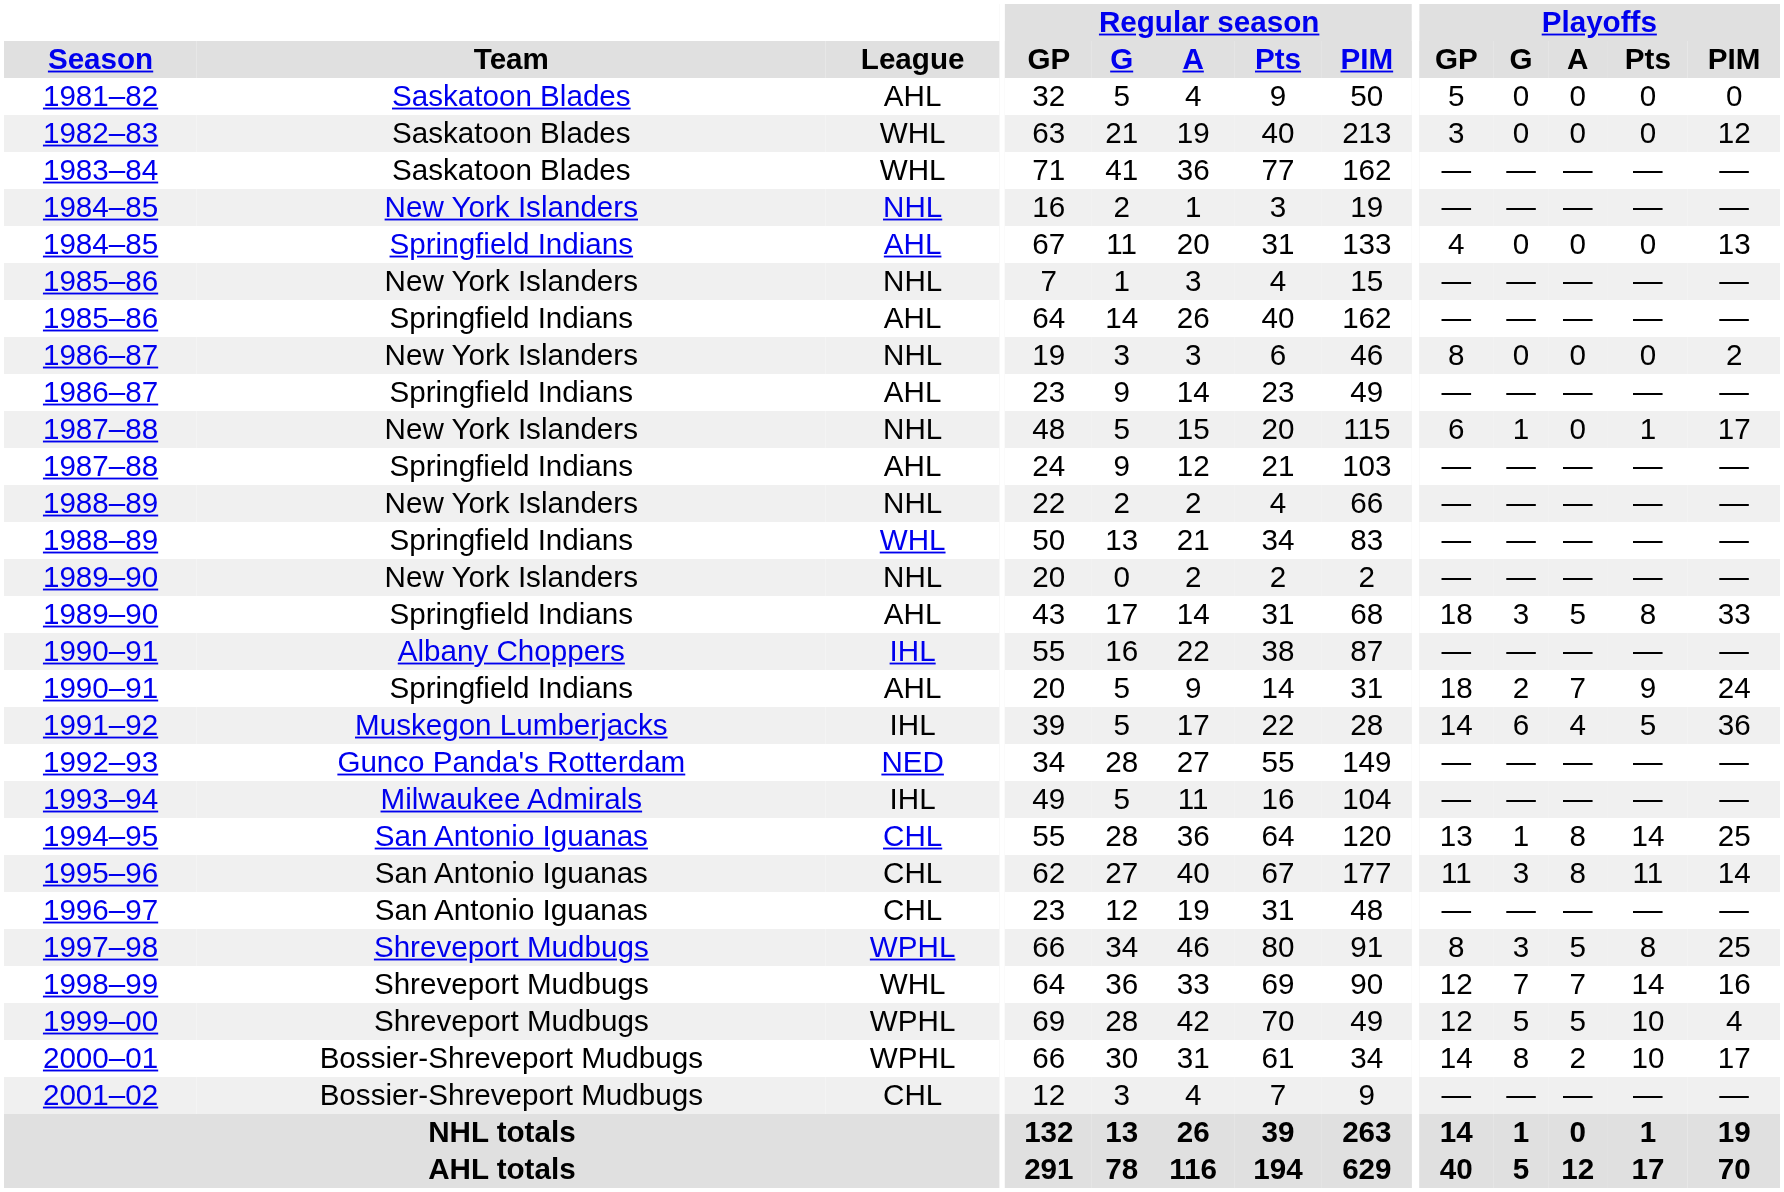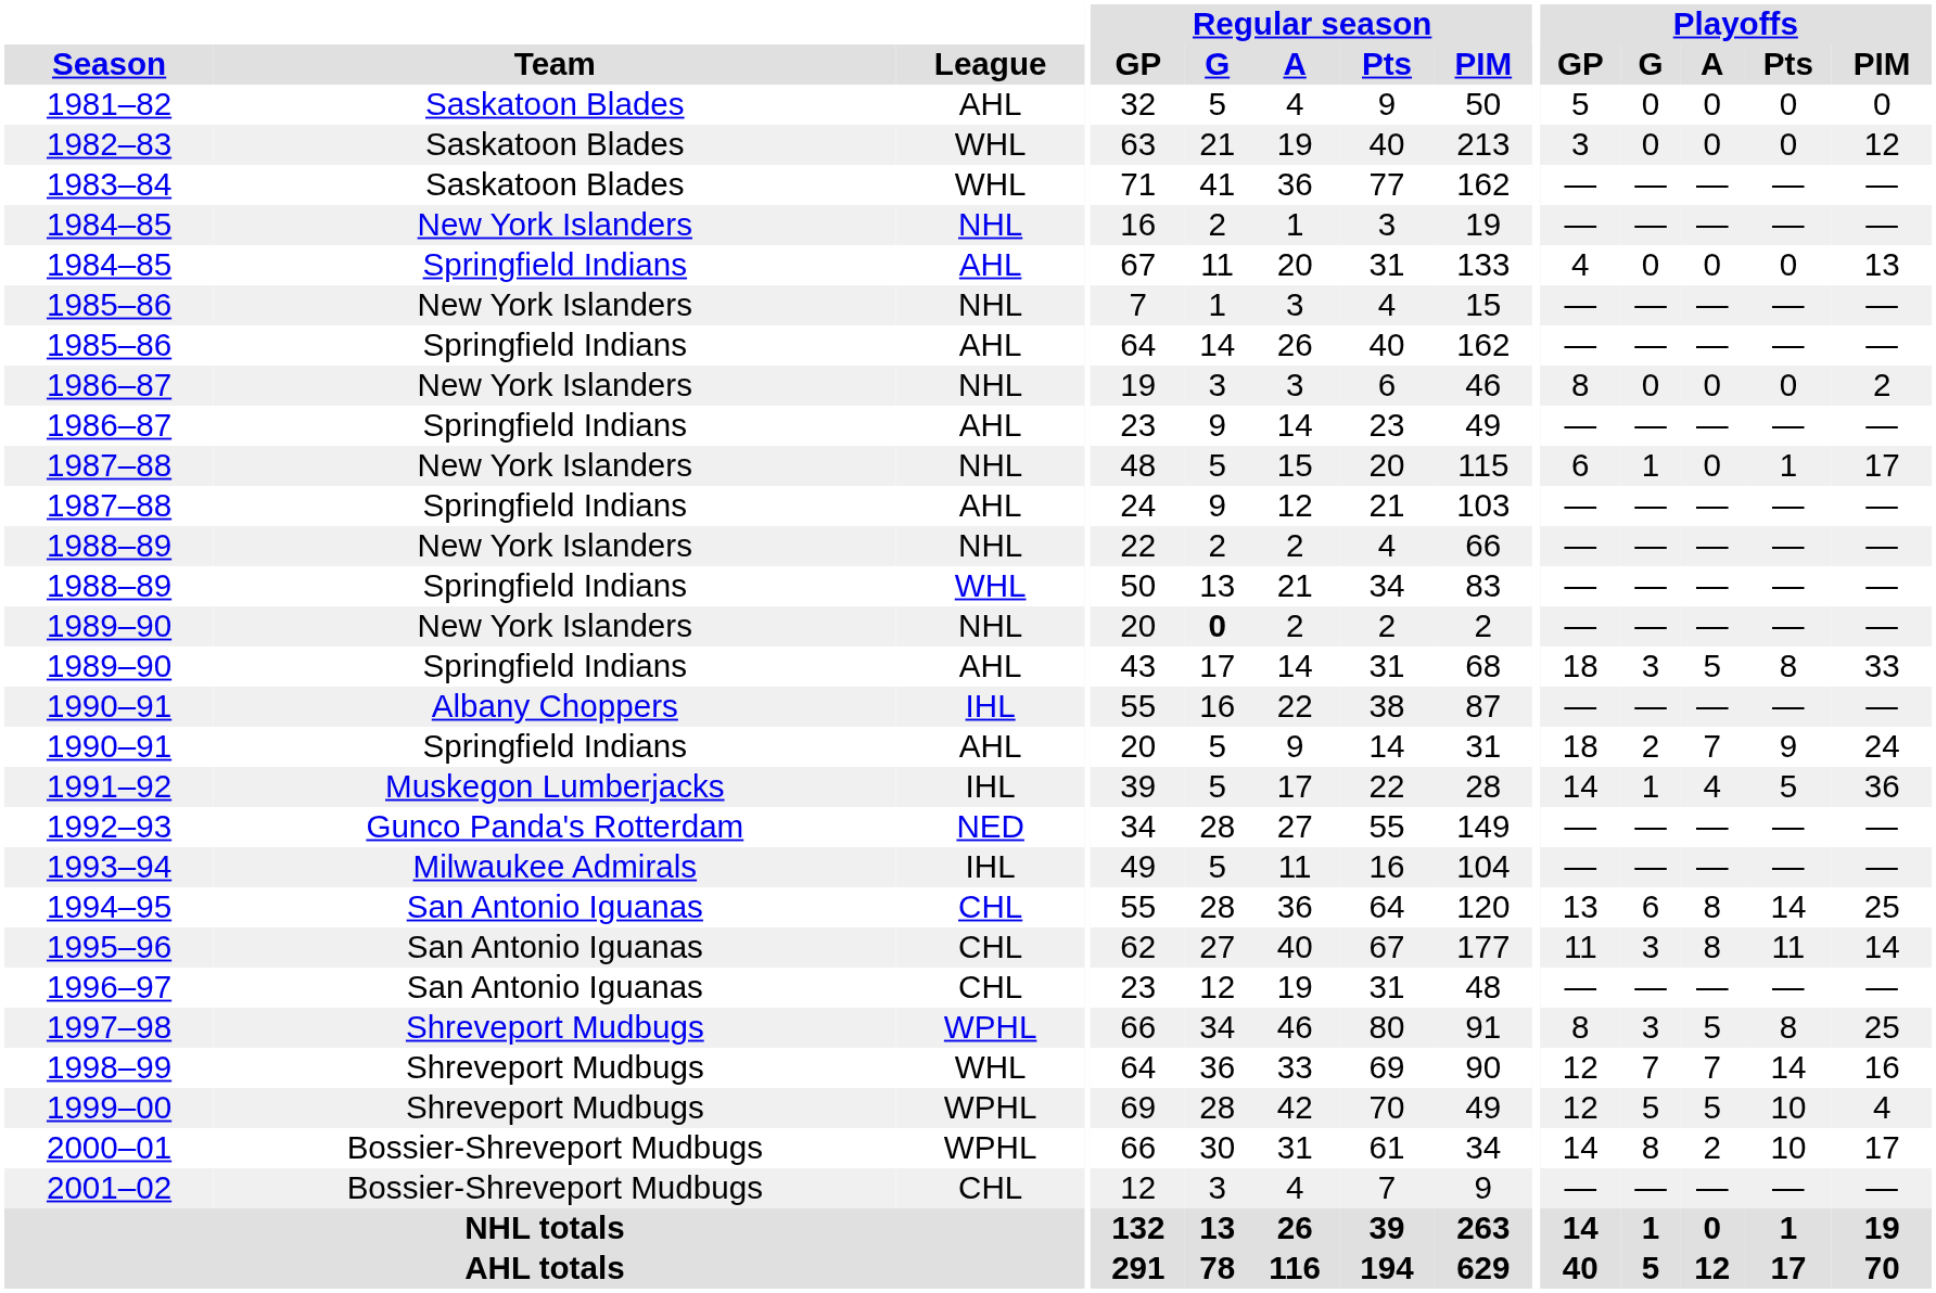 <table border="0" cellpadding="1" cellspacing="0" style="text-align:center; width:60em">
 <tr bgcolor="#e0e0e0">
 <th colspan="3" bgcolor="#ffffff"></th>
 <th rowspan="99" bgcolor="#ffffff"></th>
 <th colspan="5"><a href='#'>Regular season</a></th>
 <th rowspan="99" bgcolor="#ffffff"></th>
 <th colspan="5"><a href='#'>Playoffs</a></th>
 </tr>
 <tr bgcolor="#e0e0e0">
 <th><a href='#'>Season</a></th>
 <th>Team</th>
 <th>League</th>
 <th>GP</th>
 <th><a href='#'>G</a></th>
 <th><a href='#'>A</a></th>
 <th><a href='#'>Pts</a></th>
 <th><a href='#'>PIM</a></th>
 <th>GP</th>
 <th>G</th>
 <th>A</th>
 <th>Pts</th>
 <th>PIM</th>
 </tr>
 <tr>
 <td><a href='#'>1981–82</a></td>
 <td><a href='#'>Saskatoon Blades</a></td>
 <td>AHL</td>
 <td>32</td>
 <td>5</td>
 <td>4</td>
 <td>9</td>
 <td>50</td>
 <td>5</td>
 <td>0</td>
 <td>0</td>
 <td>0</td>
 <td>0</td>
 </tr>
 <tr bgcolor="#f0f0f0">
 <td><a href='#'>1982–83</a></td>
 <td>Saskatoon Blades</td>
 <td>WHL</td>
 <td>63</td>
 <td>21</td>
 <td>19</td>
 <td>40</td>
 <td>213</td>
 <td>3</td>
 <td>0</td>
 <td>0</td>
 <td>0</td>
 <td>12</td>
 </tr>
 <tr>
 <td><a href='#'>1983–84</a></td>
 <td>Saskatoon Blades</td>
 <td>WHL</td>
 <td>71</td>
 <td>41</td>
 <td>36</td>
 <td>77</td>
 <td>162</td>
 <td>—</td>
 <td>—</td>
 <td>—</td>
 <td>—</td>
 <td>—</td>
 </tr>
 <tr bgcolor="#f0f0f0">
 <td><a href='#'>1984–85</a></td>
 <td><a href='#'>New York Islanders</a></td>
 <td><a href='#'>NHL</a></td>
 <td>16</td>
 <td>2</td>
 <td>1</td>
 <td>3</td>
 <td>19</td>
 <td>—</td>
 <td>—</td>
 <td>—</td>
 <td>—</td>
 <td>—</td>
 </tr>
 <tr>
 <td><a href='#'>1984–85</a></td>
 <td><a href='#'>Springfield Indians</a></td>
 <td><a href='#'>AHL</a></td>
 <td>67</td>
 <td>11</td>
 <td>20</td>
 <td>31</td>
 <td>133</td>
 <td>4</td>
 <td>0</td>
 <td>0</td>
 <td>0</td>
 <td>13</td>
 </tr>
 <tr bgcolor="#f0f0f0">
 <td><a href='#'>1985–86</a></td>
 <td>New York Islanders</td>
 <td>NHL</td>
 <td>7</td>
 <td>1</td>
 <td>3</td>
 <td>4</td>
 <td>15</td>
 <td>—</td>
 <td>—</td>
 <td>—</td>
 <td>—</td>
 <td>—</td>
 </tr>
 <tr>
 <td><a href='#'>1985–86</a></td>
 <td>Springfield Indians</td>
 <td>AHL</td>
 <td>64</td>
 <td>14</td>
 <td>26</td>
 <td>40</td>
 <td>162</td>
 <td>—</td>
 <td>—</td>
 <td>—</td>
 <td>—</td>
 <td>—</td>
 </tr>
 <tr bgcolor="#f0f0f0">
 <td><a href='#'>1986–87</a></td>
 <td>New York Islanders</td>
 <td>NHL</td>
 <td>19</td>
 <td>3</td>
 <td>3</td>
 <td>6</td>
 <td>46</td>
 <td>8</td>
 <td>0</td>
 <td>0</td>
 <td>0</td>
 <td>2</td>
 </tr>
 <tr>
 <td><a href='#'>1986–87</a></td>
 <td>Springfield Indians</td>
 <td>AHL</td>
 <td>23</td>
 <td>9</td>
 <td>14</td>
 <td>23</td>
 <td>49</td>
 <td>—</td>
 <td>—</td>
 <td>—</td>
 <td>—</td>
 <td>—</td>
 </tr>
 <tr bgcolor="#f0f0f0">
 <td><a href='#'>1987–88</a></td>
 <td>New York Islanders</td>
 <td>NHL</td>
 <td>48</td>
 <td>5</td>
 <td>15</td>
 <td>20</td>
 <td>115</td>
 <td>6</td>
 <td>1</td>
 <td>0</td>
 <td>1</td>
 <td>17</td>
 </tr>
 <tr>
 <td><a href='#'>1987–88</a></td>
 <td>Springfield Indians</td>
 <td>AHL</td>
 <td>24</td>
 <td>9</td>
 <td>12</td>
 <td>21</td>
 <td>103</td>
 <td>—</td>
 <td>—</td>
 <td>—</td>
 <td>—</td>
 <td>—</td>
 </tr>
 <tr bgcolor="#f0f0f0">
 <td><a href='#'>1988–89</a></td>
 <td>New York Islanders</td>
 <td>NHL</td>
 <td>22</td>
 <td>2</td>
 <td>2</td>
 <td>4</td>
 <td>66</td>
 <td>—</td>
 <td>—</td>
 <td>—</td>
 <td>—</td>
 <td>—</td>
 </tr>
 <tr>
 <td><a href='#'>1988–89</a></td>
 <td>Springfield Indians</td>
 <td><a href='#'>WHL</a></td>
 <td>50</td>
 <td>13</td>
 <td>21</td>
 <td>34</td>
 <td>83</td>
 <td>—</td>
 <td>—</td>
 <td>—</td>
 <td>—</td>
 <td>—</td>
 </tr>
 <tr bgcolor="#f0f0f0">
 <td><a href='#'>1989–90</a></td>
 <td>New York Islanders</td>
 <td>NHL</td>
 <td>20</td>
-<td>0</td>
+<td><strong>0</strong></td>
 <td>2</td>
 <td>2</td>
 <td>2</td>
 <td>—</td>
 <td>—</td>
 <td>—</td>
 <td>—</td>
 <td>—</td>
 </tr>
 <tr>
 <td><a href='#'>1989–90</a></td>
 <td>Springfield Indians</td>
 <td>AHL</td>
 <td>43</td>
 <td>17</td>
 <td>14</td>
 <td>31</td>
 <td>68</td>
 <td>18</td>
 <td>3</td>
 <td>5</td>
 <td>8</td>
 <td>33</td>
 </tr>
 <tr bgcolor="#f0f0f0">
 <td><a href='#'>1990–91</a></td>
 <td><a href='#'>Albany Choppers</a></td>
 <td><a href='#'>IHL</a></td>
 <td>55</td>
 <td>16</td>
 <td>22</td>
 <td>38</td>
 <td>87</td>
 <td>—</td>
 <td>—</td>
 <td>—</td>
 <td>—</td>
 <td>—</td>
 </tr>
 <tr>
 <td><a href='#'>1990–91</a></td>
 <td>Springfield Indians</td>
 <td>AHL</td>
 <td>20</td>
 <td>5</td>
 <td>9</td>
 <td>14</td>
 <td>31</td>
 <td>18</td>
 <td>2</td>
 <td>7</td>
 <td>9</td>
 <td>24</td>
 </tr>
 <tr bgcolor="#f0f0f0">
 <td><a href='#'>1991–92</a></td>
 <td><a href='#'>Muskegon Lumberjacks</a></td>
 <td>IHL</td>
 <td>39</td>
 <td>5</td>
 <td>17</td>
 <td>22</td>
 <td>28</td>
 <td>14</td>
-<td>6</td>
+<td>1</td>
 <td>4</td>
 <td>5</td>
 <td>36</td>
 </tr>
 <tr>
 <td><a href='#'>1992–93</a></td>
 <td><a href='#'>Gunco Panda's Rotterdam</a></td>
 <td><a href='#'>NED</a></td>
 <td>34</td>
 <td>28</td>
 <td>27</td>
 <td>55</td>
 <td>149</td>
 <td>—</td>
 <td>—</td>
 <td>—</td>
 <td>—</td>
 <td>—</td>
 </tr>
 <tr bgcolor="#f0f0f0">
 <td><a href='#'>1993–94</a></td>
 <td><a href='#'>Milwaukee Admirals</a></td>
 <td>IHL</td>
 <td>49</td>
 <td>5</td>
 <td>11</td>
 <td>16</td>
 <td>104</td>
 <td>—</td>
 <td>—</td>
 <td>—</td>
 <td>—</td>
 <td>—</td>
 </tr>
 <tr>
 <td><a href='#'>1994–95</a></td>
 <td><a href='#'>San Antonio Iguanas</a></td>
 <td><a href='#'>CHL</a></td>
 <td>55</td>
 <td>28</td>
 <td>36</td>
 <td>64</td>
 <td>120</td>
 <td>13</td>
-<td>1</td>
+<td>6</td>
 <td>8</td>
 <td>14</td>
 <td>25</td>
 </tr>
 <tr bgcolor="#f0f0f0">
 <td><a href='#'>1995–96</a></td>
 <td>San Antonio Iguanas</td>
 <td>CHL</td>
 <td>62</td>
 <td>27</td>
 <td>40</td>
 <td>67</td>
 <td>177</td>
 <td>11</td>
 <td>3</td>
 <td>8</td>
 <td>11</td>
 <td>14</td>
 </tr>
 <tr>
 <td><a href='#'>1996–97</a></td>
 <td>San Antonio Iguanas</td>
 <td>CHL</td>
 <td>23</td>
 <td>12</td>
 <td>19</td>
 <td>31</td>
 <td>48</td>
 <td>—</td>
 <td>—</td>
 <td>—</td>
 <td>—</td>
 <td>—</td>
 </tr>
 <tr bgcolor="#f0f0f0">
 <td><a href='#'>1997–98</a></td>
 <td><a href='#'>Shreveport Mudbugs</a></td>
 <td><a href='#'>WPHL</a></td>
 <td>66</td>
 <td>34</td>
 <td>46</td>
 <td>80</td>
 <td>91</td>
 <td>8</td>
 <td>3</td>
 <td>5</td>
 <td>8</td>
 <td>25</td>
 </tr>
 <tr>
 <td><a href='#'>1998–99</a></td>
 <td>Shreveport Mudbugs</td>
 <td>WHL</td>
 <td>64</td>
 <td>36</td>
 <td>33</td>
 <td>69</td>
 <td>90</td>
 <td>12</td>
 <td>7</td>
 <td>7</td>
 <td>14</td>
 <td>16</td>
 </tr>
 <tr bgcolor="#f0f0f0">
 <td><a href='#'>1999–00</a></td>
 <td>Shreveport Mudbugs</td>
 <td>WPHL</td>
 <td>69</td>
 <td>28</td>
 <td>42</td>
 <td>70</td>
 <td>49</td>
 <td>12</td>
 <td>5</td>
 <td>5</td>
 <td>10</td>
 <td>4</td>
 </tr>
 <tr>
 <td><a href='#'>2000–01</a></td>
 <td>Bossier-Shreveport Mudbugs</td>
 <td>WPHL</td>
 <td>66</td>
 <td>30</td>
 <td>31</td>
 <td>61</td>
 <td>34</td>
 <td>14</td>
 <td>8</td>
 <td>2</td>
 <td>10</td>
 <td>17</td>
 </tr>
 <tr bgcolor="#f0f0f0">
 <td><a href='#'>2001–02</a></td>
 <td>Bossier-Shreveport Mudbugs</td>
 <td>CHL</td>
 <td>12</td>
 <td>3</td>
 <td>4</td>
 <td>7</td>
 <td>9</td>
 <td>—</td>
 <td>—</td>
 <td>—</td>
 <td>—</td>
 <td>—</td>
 </tr>
 <tr>
 </tr>
 <tr ALIGN="center" bgcolor="#e0e0e0">
 <th colspan="3">NHL totals</th>
 <th ALIGN="center">132</th>
 <th ALIGN="center">13</th>
 <th ALIGN="center">26</th>
 <th ALIGN="center">39</th>
 <th ALIGN="center">263</th>
 <th ALIGN="center">14</th>
 <th ALIGN="center">1</th>
 <th ALIGN="center">0</th>
 <th ALIGN="center">1</th>
 <th ALIGN="center">19</th>
 </tr>
 <tr>
 </tr>
 <tr ALIGN="center" bgcolor="#e0e0e0">
 <th colspan="3">AHL totals</th>
 <th ALIGN="center">291</th>
 <th ALIGN="center">78</th>
 <th ALIGN="center">116</th>
 <th ALIGN="center">194</th>
 <th ALIGN="center">629</th>
 <th ALIGN="center">40</th>
 <th ALIGN="center">5</th>
 <th ALIGN="center">12</th>
 <th ALIGN="center">17</th>
 <th ALIGN="center">70</th>
 </tr>
 </table>
